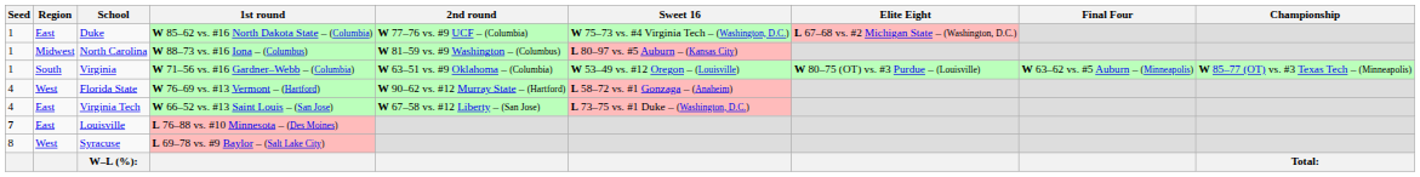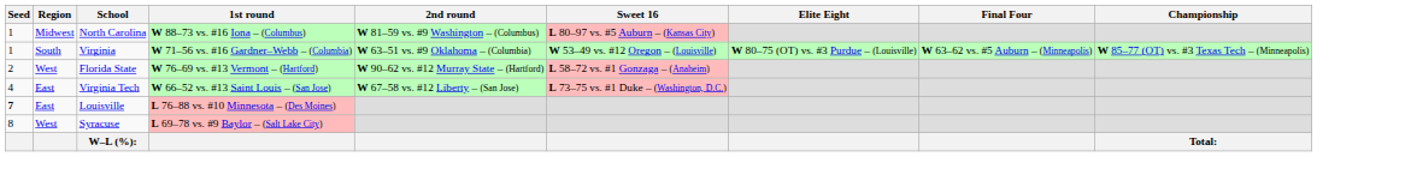 <table class="sortable wikitable" style="white-space:nowrap; font-size:90%;">
 <tr>
 <th>Seed</th>
 <th>Region</th>
 <th>School</th>
 <th>1st round</th>
 <th>2nd round</th>
 <th>Sweet 16</th>
 <th>Elite Eight</th>
 <th>Final Four</th>
 <th>Championship</th>
-</tr>
-<tr>
-<td>1</td>
-<td><a href='#'>East</a></td>
-<td><a href='#'>Duke</a></td>
-<td style="background:#bfb;"><strong>W</strong> 85–62 vs. #16 <a href='#'>North Dakota State</a> – <small> (<a href='#'>Columbia</a>)</small></td>
-<td style="background:#bfb;"><strong>W</strong> 77–76 vs. #9 <a href='#'>UCF</a> – <small> (Columbia)</small></td>
-<td style="background:#bfb;"><strong>W</strong> 75–73 vs. #4 Virginia Tech – <small> (<a href='#'>Washington, D.C.</a>)</small></td>
-<td style="background:#fbb;"><strong>L</strong> 67–68 vs. #2 <a href='#'>Michigan State</a> – <small> (Washington, D.C.)</small></td>
-<td bgcolor=#ddd></td>
-<td bgcolor=#ddd></td>
 </tr>
 <tr>
 <td>1</td>
 <td><a href='#'>Midwest</a></td>
 <td><a href='#'>North Carolina</a></td>
 <td style="background:#bfb;"><strong>W</strong> 88–73 vs. #16 <a href='#'>Iona</a> – <small> (<a href='#'>Columbus</a>)</small></td>
 <td style="background:#bfb;"><strong>W</strong> 81–59 vs. #9 <a href='#'>Washington</a> – <small> (Columbus)</small></td>
 <td style="background:#fbb;"><strong>L</strong> 80–97 vs. #5 <a href='#'>Auburn</a> – <small> (<a href='#'>Kansas City</a>)</small></td>
 <td bgcolor=#ddd></td>
 <td bgcolor=#ddd></td>
 <td bgcolor=#ddd></td>
 </tr>
 <tr>
 <td>1</td>
 <td><a href='#'>South</a></td>
 <td><a href='#'>Virginia</a></td>
 <td style="background:#bfb;"><strong>W</strong> 71–56 vs. #16 <a href='#'>Gardner–Webb</a> – <small> (<a href='#'>Columbia</a>)</small></td>
 <td style="background:#bfb;"><strong>W</strong> 63–51 vs. #9 <a href='#'>Oklahoma</a> – <small> (Columbia)</small></td>
 <td style="background:#bfb;"><strong>W</strong> 53–49 vs. #12 <a href='#'>Oregon</a> – <small> (<a href='#'>Louisville</a>)</small></td>
 <td style="background:#bfb;"><strong>W</strong> 80–75 (OT) vs. #3 <a href='#'>Purdue</a> – <small> (Louisville)</small></td>
 <td style="background:#bfb;"><strong>W</strong> 63–62 vs. #5 <a href='#'>Auburn</a> – <small> (<a href='#'>Minneapolis</a>)</small></td>
 <td style="background:#bfb;"><strong>W</strong> <a href='#'>85–77 (OT)</a> vs. #3 <a href='#'>Texas Tech</a> – <small> (Minneapolis)</small></td>
 </tr>
 <tr>
-<td>4</td>
+<td>2</td>
 <td><a href='#'>West</a></td>
 <td><a href='#'>Florida State</a></td>
 <td style="background:#bfb;"><strong>W</strong> 76–69 vs. #13 <a href='#'>Vermont</a> – <small> (<a href='#'>Hartford</a>)</small></td>
 <td style="background:#bfb;"><strong>W</strong> 90–62 vs. #12 <a href='#'>Murray State</a> – <small> (Hartford)</small></td>
 <td style="background:#fbb;"><strong>L</strong> 58–72 vs. #1 <a href='#'>Gonzaga</a> – <small> (<a href='#'>Anaheim</a>)</small></td>
 <td bgcolor=#ddd></td>
 <td bgcolor=#ddd></td>
 <td bgcolor=#ddd></td>
 </tr>
 <tr>
 <td>4</td>
 <td><a href='#'>East</a></td>
 <td><a href='#'>Virginia Tech</a></td>
 <td style="background:#bfb;"><strong>W</strong> 66–52 vs. #13 <a href='#'>Saint Louis</a> – <small> (<a href='#'>San Jose</a>)</small></td>
 <td style="background:#bfb;"><strong>W</strong> 67–58 vs. #12 <a href='#'>Liberty</a> – <small> (San Jose)</small></td>
 <td style="background:#fbb;"><strong>L</strong> 73–75 vs. #1 Duke – <small> (<a href='#'>Washington, D.C.</a>)</small></td>
 <td bgcolor=#ddd></td>
 <td bgcolor=#ddd></td>
 <td bgcolor=#ddd></td>
 </tr>
 <tr>
 <td><strong>7</strong></td>
 <td><a href='#'>East</a></td>
 <td><a href='#'>Louisville</a></td>
 <td style="background:#fbb;"><strong>L</strong> 76–88 vs. #10 <a href='#'>Minnesota</a> – <small> (<a href='#'>Des Moines</a>)</small></td>
 <td bgcolor=#ddd></td>
 <td bgcolor=#ddd></td>
 <td bgcolor=#ddd></td>
 <td bgcolor=#ddd></td>
 <td bgcolor=#ddd></td>
 </tr>
 <tr>
 <td>8</td>
 <td><a href='#'>West</a></td>
 <td><a href='#'>Syracuse</a></td>
 <td style="background:#fbb;"><strong>L</strong> 69–78 vs. #9 <a href='#'>Baylor</a> – <small> (<a href='#'>Salt Lake City</a>)</small></td>
 <td bgcolor=#ddd></td>
 <td bgcolor=#ddd></td>
 <td bgcolor=#ddd></td>
 <td bgcolor=#ddd></td>
 <td bgcolor=#ddd></td>
 </tr>
 <tr>
 <th></th>
 <th></th>
 <th>W–L (%):</th>
 <th></th>
 <th></th>
 <th></th>
 <th></th>
 <th></th>
 <th> Total: </th>
 </tr>
 </table>
